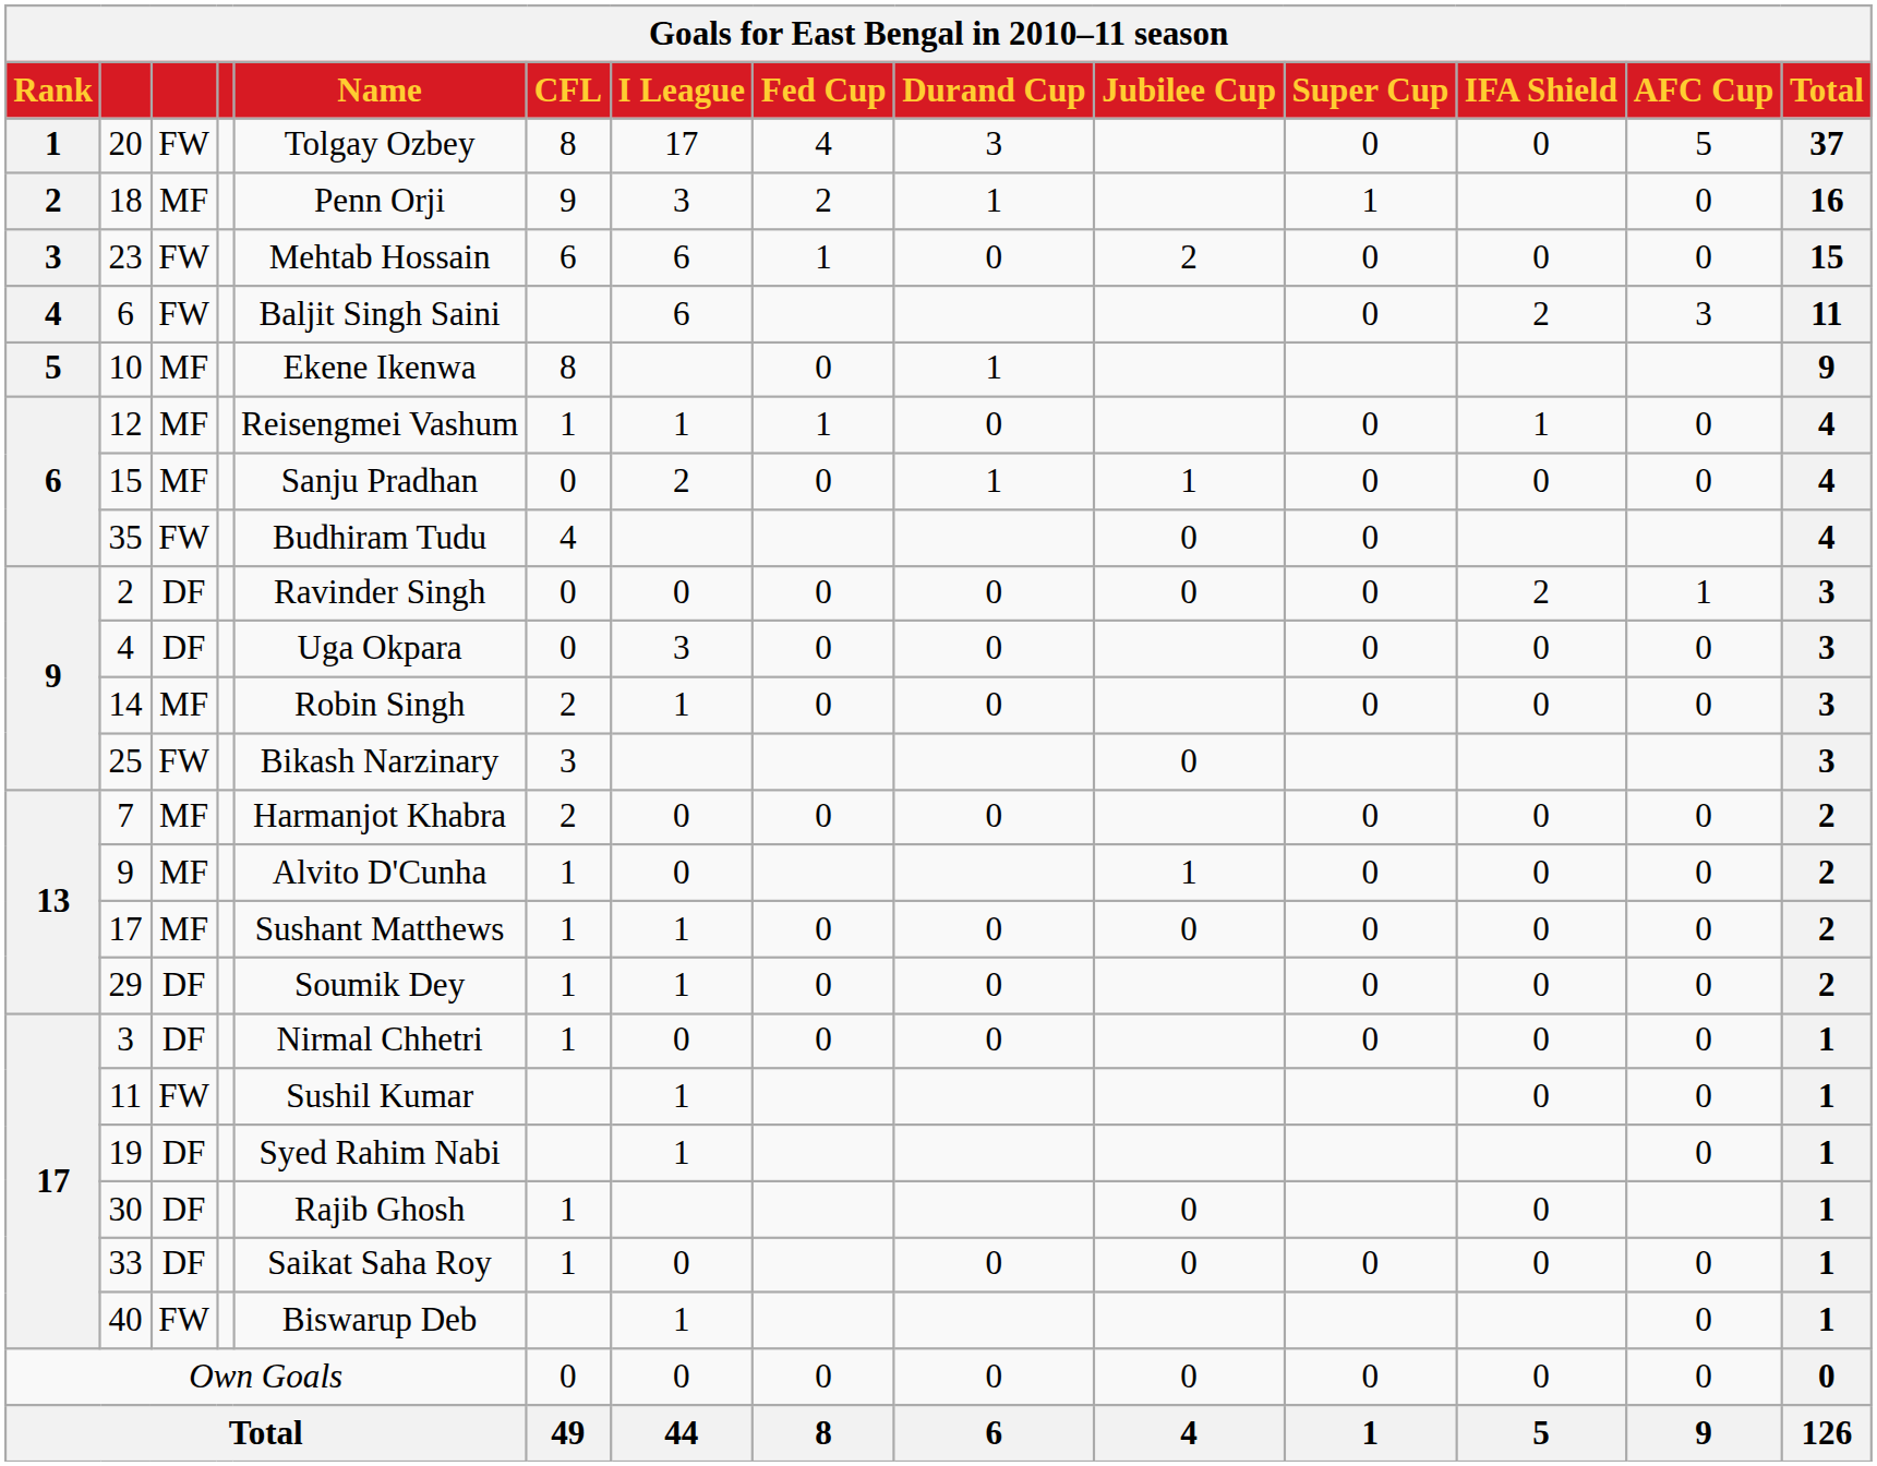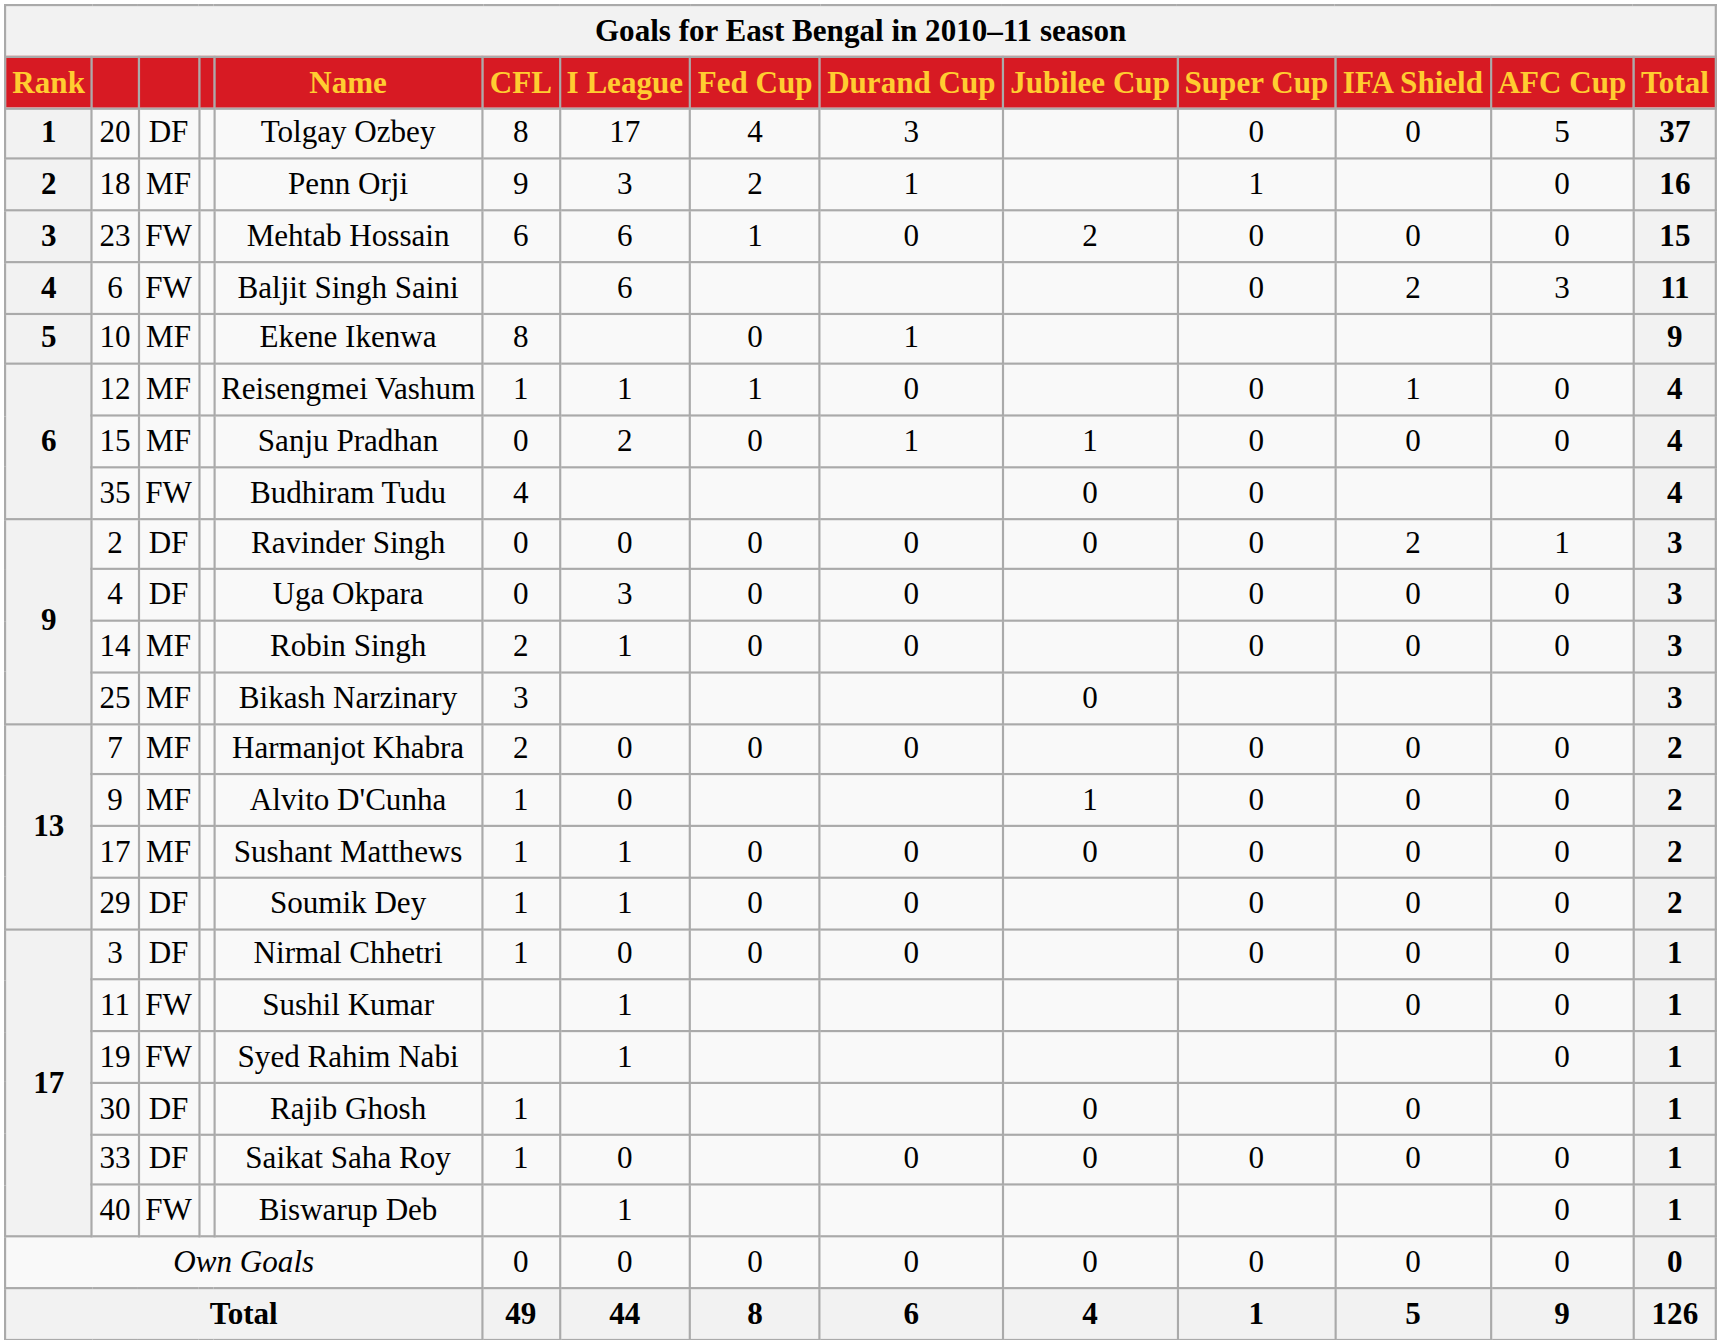 <table class="wikitable" style="text-align:center; font-size:90%">
 <tr>
 <th colspan="14">Goals for East Bengal in 2010–11 season</th>
 </tr>
 <tr>
 <th style="background:#d71a23; color:#ffcd31; text-align:center;">Rank</th>
 <th style="background:#d71a23; color:#ffcd31; text-align:center;"></th>
 <th style="background:#d71a23; color:#ffcd31; text-align:center;"></th>
 <th style="background:#d71a23; color:#ffcd31; text-align:center;"></th>
 <th style="background:#d71a23; color:#ffcd31; text-align:center;">Name</th>
 <th style="background:#d71a23; color:#ffcd31; text-align:center;">CFL</th>
 <th style="background:#d71a23; color:#ffcd31; text-align:center;">I League</th>
 <th style="background:#d71a23; color:#ffcd31; text-align:center;">Fed Cup</th>
 <th style="background:#d71a23; color:#ffcd31; text-align:center;">Durand Cup</th>
 <th style="background:#d71a23; color:#ffcd31; text-align:center;">Jubilee Cup</th>
 <th style="background:#d71a23; color:#ffcd31; text-align:center;">Super Cup</th>
 <th style="background:#d71a23; color:#ffcd31; text-align:center;">IFA Shield</th>
 <th style="background:#d71a23; color:#ffcd31; text-align:center;">AFC Cup</th>
 <th style="background:#d71a23; color:#ffcd31; text-align:center;">Total</th>
 </tr>
 <tr>
 <th>1</th>
 <td>20</td>
-<td>FW</td>
+<td>DF</td>
 <td></td>
 <td>Tolgay Ozbey</td>
 <td>8</td>
 <td>17</td>
 <td>4</td>
 <td>3</td>
 <td></td>
 <td>0</td>
 <td>0</td>
 <td>5</td>
 <th>37</th>
 </tr>
 <tr>
 <th>2</th>
 <td>18</td>
 <td>MF</td>
 <td></td>
 <td>Penn Orji</td>
 <td>9</td>
 <td>3</td>
 <td>2</td>
 <td>1</td>
 <td></td>
 <td>1</td>
 <td></td>
 <td>0</td>
 <th>16</th>
 </tr>
 <tr>
 <th>3</th>
 <td>23</td>
 <td>FW</td>
 <td></td>
 <td>Mehtab Hossain</td>
 <td>6</td>
 <td>6</td>
 <td>1</td>
 <td>0</td>
 <td>2</td>
 <td>0</td>
 <td>0</td>
 <td>0</td>
 <th>15</th>
 </tr>
 <tr>
 <th>4</th>
 <td>6</td>
 <td>FW</td>
 <td></td>
 <td>Baljit Singh Saini</td>
 <td></td>
 <td>6</td>
 <td></td>
 <td></td>
 <td></td>
 <td>0</td>
 <td>2</td>
 <td>3</td>
 <th>11</th>
 </tr>
 <tr>
 <th>5</th>
 <td>10</td>
 <td>MF</td>
 <td></td>
 <td>Ekene Ikenwa</td>
 <td>8</td>
 <td></td>
 <td>0</td>
 <td>1</td>
 <td></td>
 <td></td>
 <td></td>
 <td></td>
 <th>9</th>
 </tr>
 <tr>
 <th rowspan="3">6</th>
 <td>12</td>
 <td>MF</td>
 <td></td>
 <td>Reisengmei Vashum</td>
 <td>1</td>
 <td>1</td>
 <td>1</td>
 <td>0</td>
 <td></td>
 <td>0</td>
 <td>1</td>
 <td>0</td>
 <th>4</th>
 </tr>
 <tr>
 <td>15</td>
 <td>MF</td>
 <td></td>
 <td>Sanju Pradhan</td>
 <td>0</td>
 <td>2</td>
 <td>0</td>
 <td>1</td>
 <td>1</td>
 <td>0</td>
 <td>0</td>
 <td>0</td>
 <th>4</th>
 </tr>
 <tr>
 <td>35</td>
 <td>FW</td>
 <td></td>
 <td>Budhiram Tudu</td>
 <td>4</td>
 <td></td>
 <td></td>
 <td></td>
 <td>0</td>
 <td>0</td>
 <td></td>
 <td></td>
 <th>4</th>
 </tr>
 <tr>
 <th rowspan="4">9</th>
 <td>2</td>
 <td>DF</td>
 <td></td>
 <td>Ravinder Singh</td>
 <td>0</td>
 <td>0</td>
 <td>0</td>
 <td>0</td>
 <td>0</td>
 <td>0</td>
 <td>2</td>
 <td>1</td>
 <th>3</th>
 </tr>
 <tr>
 <td>4</td>
 <td>DF</td>
 <td></td>
 <td>Uga Okpara</td>
 <td>0</td>
 <td>3</td>
 <td>0</td>
 <td>0</td>
 <td></td>
 <td>0</td>
 <td>0</td>
 <td>0</td>
 <th>3</th>
 </tr>
 <tr>
 <td>14</td>
 <td>MF</td>
 <td></td>
 <td>Robin Singh</td>
 <td>2</td>
 <td>1</td>
 <td>0</td>
 <td>0</td>
 <td></td>
 <td>0</td>
 <td>0</td>
 <td>0</td>
 <th>3</th>
 </tr>
 <tr>
 <td>25</td>
-<td>FW</td>
+<td>MF</td>
 <td></td>
 <td>Bikash Narzinary</td>
 <td>3</td>
 <td></td>
 <td></td>
 <td></td>
 <td>0</td>
 <td></td>
 <td></td>
 <td></td>
 <th>3</th>
 </tr>
 <tr>
 <th rowspan="4">13</th>
 <td>7</td>
 <td>MF</td>
 <td></td>
 <td>Harmanjot Khabra</td>
 <td>2</td>
 <td>0</td>
 <td>0</td>
 <td>0</td>
 <td></td>
 <td>0</td>
 <td>0</td>
 <td>0</td>
 <th>2</th>
 </tr>
 <tr>
 <td>9</td>
 <td>MF</td>
 <td></td>
 <td>Alvito D'Cunha</td>
 <td>1</td>
 <td>0</td>
 <td></td>
 <td></td>
 <td>1</td>
 <td>0</td>
 <td>0</td>
 <td>0</td>
 <th>2</th>
 </tr>
 <tr>
 <td>17</td>
 <td>MF</td>
 <td></td>
 <td>Sushant Matthews</td>
 <td>1</td>
 <td>1</td>
 <td>0</td>
 <td>0</td>
 <td>0</td>
 <td>0</td>
 <td>0</td>
 <td>0</td>
 <th>2</th>
 </tr>
 <tr>
 <td>29</td>
 <td>DF</td>
 <td></td>
 <td>Soumik Dey</td>
 <td>1</td>
 <td>1</td>
 <td>0</td>
 <td>0</td>
 <td></td>
 <td>0</td>
 <td>0</td>
 <td>0</td>
 <th>2</th>
 </tr>
 <tr>
 <th rowspan="6">17</th>
 <td>3</td>
 <td>DF</td>
 <td></td>
 <td>Nirmal Chhetri</td>
 <td>1</td>
 <td>0</td>
 <td>0</td>
 <td>0</td>
 <td></td>
 <td>0</td>
 <td>0</td>
 <td>0</td>
 <th>1</th>
 </tr>
 <tr>
 <td>11</td>
 <td>FW</td>
 <td></td>
 <td>Sushil Kumar</td>
 <td></td>
 <td>1</td>
 <td></td>
 <td></td>
 <td></td>
 <td></td>
 <td>0</td>
 <td>0</td>
 <th>1</th>
 </tr>
 <tr>
 <td>19</td>
-<td>DF</td>
+<td>FW</td>
 <td></td>
 <td>Syed Rahim Nabi</td>
 <td></td>
 <td>1</td>
 <td></td>
 <td></td>
 <td></td>
 <td></td>
 <td></td>
 <td>0</td>
 <th>1</th>
 </tr>
 <tr>
 <td>30</td>
 <td>DF</td>
 <td></td>
 <td>Rajib Ghosh</td>
 <td>1</td>
 <td></td>
 <td></td>
 <td></td>
 <td>0</td>
 <td></td>
 <td>0</td>
 <td></td>
 <th>1</th>
 </tr>
 <tr>
 <td>33</td>
 <td>DF</td>
 <td></td>
 <td>Saikat Saha Roy</td>
 <td>1</td>
 <td>0</td>
 <td></td>
 <td>0</td>
 <td>0</td>
 <td>0</td>
 <td>0</td>
 <td>0</td>
 <th>1</th>
 </tr>
 <tr>
 <td>40</td>
 <td>FW</td>
 <td></td>
 <td>Biswarup Deb</td>
 <td></td>
 <td>1</td>
 <td></td>
 <td></td>
 <td></td>
 <td></td>
 <td></td>
 <td>0</td>
 <th>1</th>
 </tr>
 <tr>
 <td colspan="5"><em>Own Goals</em></td>
 <td>0</td>
 <td>0</td>
 <td>0</td>
 <td>0</td>
 <td>0</td>
 <td>0</td>
 <td>0</td>
 <td>0</td>
 <th>0</th>
 </tr>
 <tr>
 <th colspan="5">Total</th>
 <th>49</th>
 <th>44</th>
 <th>8</th>
 <th>6</th>
 <th>4</th>
 <th>1</th>
 <th>5</th>
 <th>9</th>
 <th>126</th>
 </tr>
 </table>
